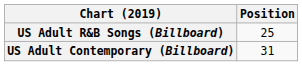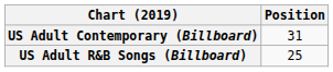 <table class="wikitable sortable plainrowheaders" style="text-align:center">
 <tr>
 <th scope="col">Chart (2019)</th>
 <th scope="col">Position</th>
 </tr>
 <tr>
+<th scope="row">US Adult Contemporary (<em>Billboard</em>)</th>
+<td>31</td>
+</tr>
+<tr>
 <th scope="row">US Adult R&B Songs (<em>Billboard</em>)</th>
 <td>25</td>
 </tr>
-<tr>
-<th scope="row">US Adult Contemporary (<em>Billboard</em>)</th>
-<td>31</td>
-</tr>
 </table>
